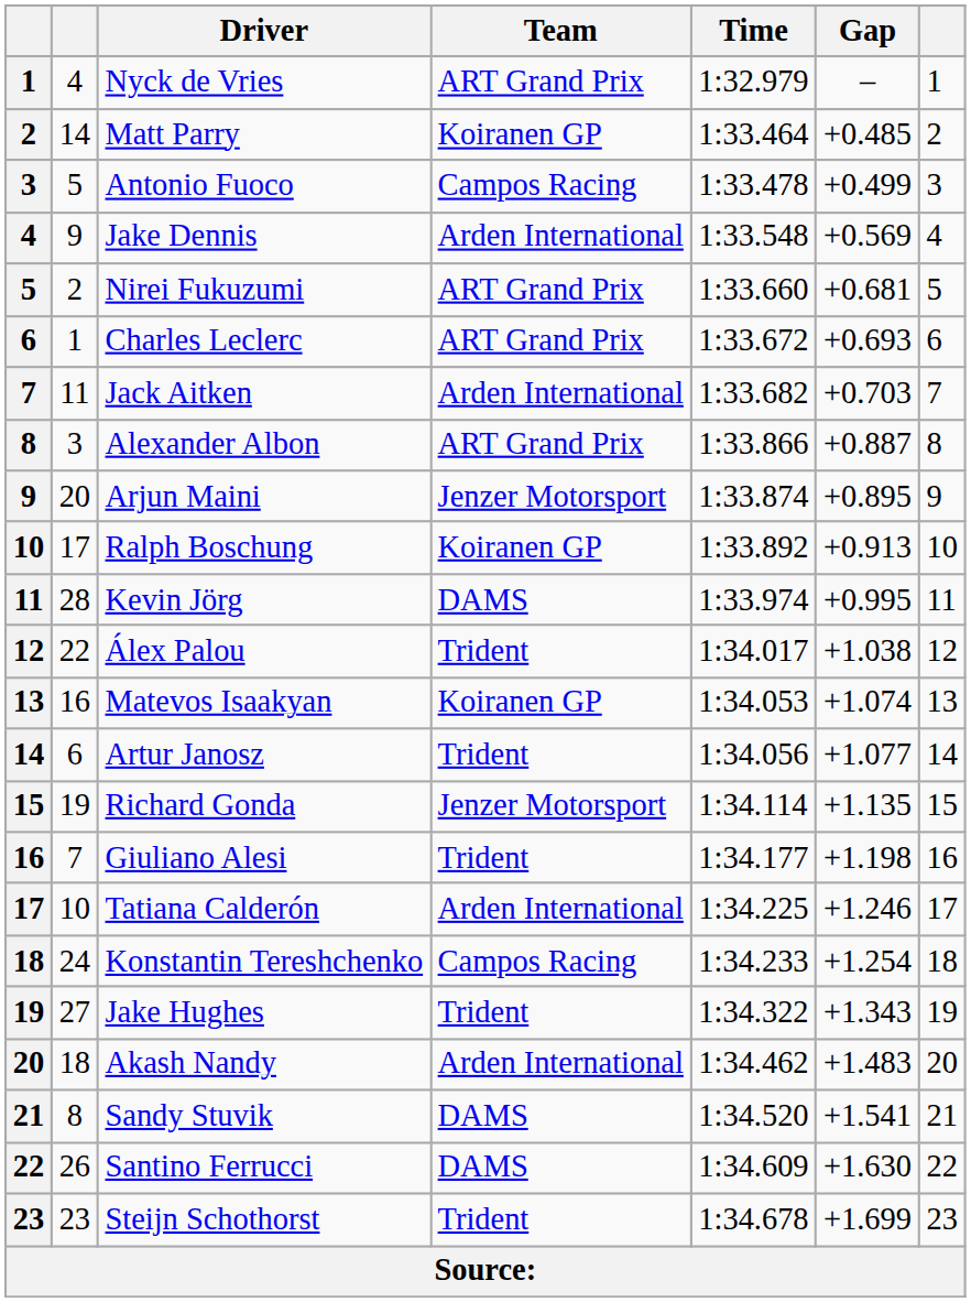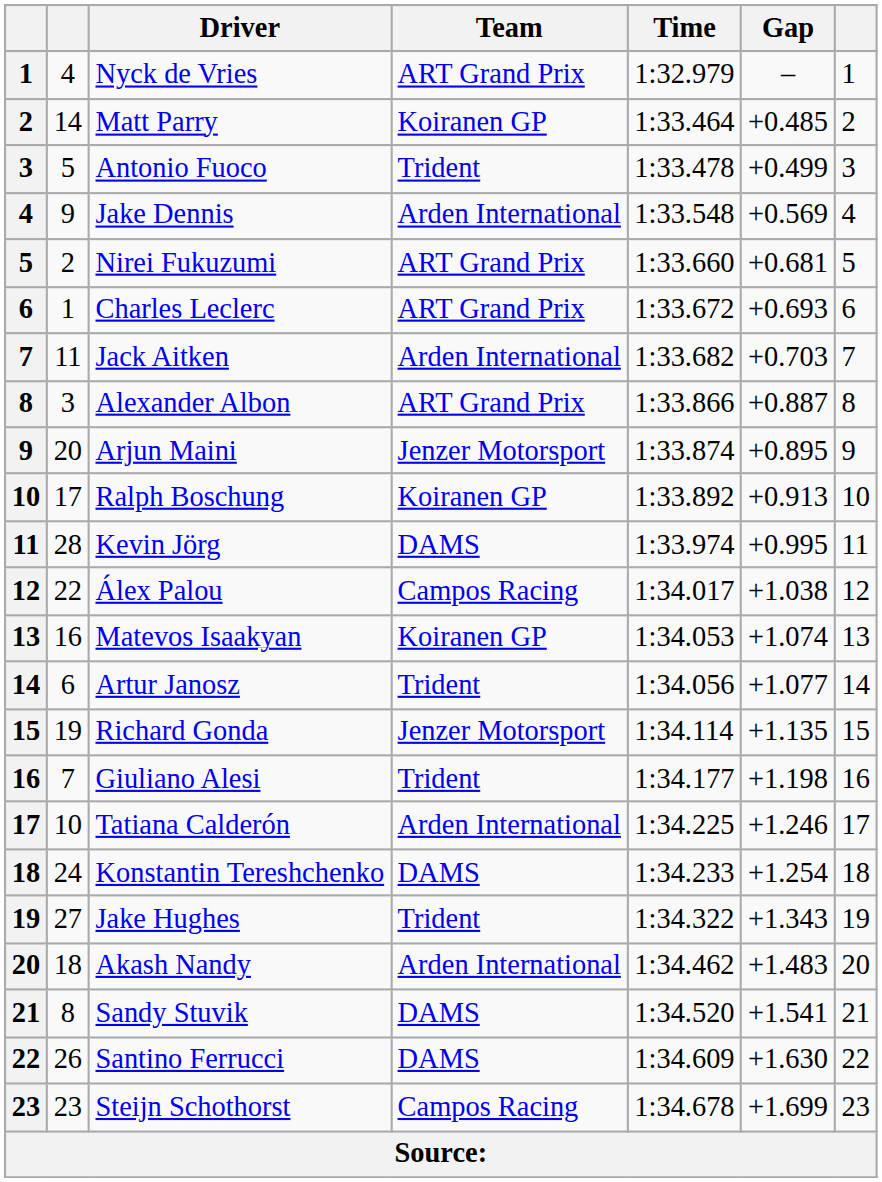 <table class="wikitable" style="font-size:85%">
 <tr>
 <th></th>
 <th></th>
 <th>Driver</th>
 <th>Team</th>
 <th>Time</th>
 <th>Gap</th>
 <th></th>
 </tr>
 <tr>
 <th>1</th>
 <td align="center">4</td>
 <td> <a href='#'>Nyck de Vries</a></td>
 <td><a href='#'>ART Grand Prix</a></td>
 <td>1:32.979</td>
 <td align="center">–</td>
 <td>1</td>
 </tr>
 <tr>
 <th>2</th>
 <td align="center">14</td>
 <td> <a href='#'>Matt Parry</a></td>
 <td><a href='#'>Koiranen GP</a></td>
 <td>1:33.464</td>
 <td>+0.485</td>
 <td>2</td>
 </tr>
 <tr>
 <th>3</th>
 <td align="center">5</td>
 <td> <a href='#'>Antonio Fuoco</a></td>
-<td><a href='#'>Campos Racing</a></td>
+<td><a href='#'>Trident</a></td>
 <td>1:33.478</td>
 <td>+0.499</td>
 <td>3</td>
 </tr>
 <tr>
 <th>4</th>
 <td align="center">9</td>
 <td> <a href='#'>Jake Dennis</a></td>
 <td><a href='#'>Arden International</a></td>
 <td>1:33.548</td>
 <td>+0.569</td>
 <td>4</td>
 </tr>
 <tr>
 <th>5</th>
 <td align="center">2</td>
 <td> <a href='#'>Nirei Fukuzumi</a></td>
 <td><a href='#'>ART Grand Prix</a></td>
 <td>1:33.660</td>
 <td>+0.681</td>
 <td>5</td>
 </tr>
 <tr>
 <th>6</th>
 <td align="center">1</td>
 <td> <a href='#'>Charles Leclerc</a></td>
 <td><a href='#'>ART Grand Prix</a></td>
 <td>1:33.672</td>
 <td>+0.693</td>
 <td>6</td>
 </tr>
 <tr>
 <th>7</th>
 <td align="center">11</td>
 <td> <a href='#'>Jack Aitken</a></td>
 <td><a href='#'>Arden International</a></td>
 <td>1:33.682</td>
 <td>+0.703</td>
 <td>7</td>
 </tr>
 <tr>
 <th>8</th>
 <td align="center">3</td>
 <td> <a href='#'>Alexander Albon</a></td>
 <td><a href='#'>ART Grand Prix</a></td>
 <td>1:33.866</td>
 <td>+0.887</td>
 <td>8</td>
 </tr>
 <tr>
 <th>9</th>
 <td align="center">20</td>
 <td> <a href='#'>Arjun Maini</a></td>
 <td><a href='#'>Jenzer Motorsport</a></td>
 <td>1:33.874</td>
 <td>+0.895</td>
 <td>9</td>
 </tr>
 <tr>
 <th>10</th>
 <td align="center">17</td>
 <td> <a href='#'>Ralph Boschung</a></td>
 <td><a href='#'>Koiranen GP</a></td>
 <td>1:33.892</td>
 <td>+0.913</td>
 <td>10</td>
 </tr>
 <tr>
 <th>11</th>
 <td align="center">28</td>
 <td> <a href='#'>Kevin Jörg</a></td>
 <td><a href='#'>DAMS</a></td>
 <td>1:33.974</td>
 <td>+0.995</td>
 <td>11</td>
 </tr>
 <tr>
 <th>12</th>
 <td align="center">22</td>
 <td> <a href='#'>Álex Palou</a></td>
-<td><a href='#'>Trident</a></td>
+<td><a href='#'>Campos Racing</a></td>
 <td>1:34.017</td>
 <td>+1.038</td>
 <td>12</td>
 </tr>
 <tr>
 <th>13</th>
 <td align="center">16</td>
 <td> <a href='#'>Matevos Isaakyan</a></td>
 <td><a href='#'>Koiranen GP</a></td>
 <td>1:34.053</td>
 <td>+1.074</td>
 <td>13</td>
 </tr>
 <tr>
 <th>14</th>
 <td align="center">6</td>
 <td> <a href='#'>Artur Janosz</a></td>
 <td><a href='#'>Trident</a></td>
 <td>1:34.056</td>
 <td>+1.077</td>
 <td>14</td>
 </tr>
 <tr>
 <th>15</th>
 <td align="center">19</td>
 <td> <a href='#'>Richard Gonda</a></td>
 <td><a href='#'>Jenzer Motorsport</a></td>
 <td>1:34.114</td>
 <td>+1.135</td>
 <td>15</td>
 </tr>
 <tr>
 <th>16</th>
 <td align="center">7</td>
 <td> <a href='#'>Giuliano Alesi</a></td>
 <td><a href='#'>Trident</a></td>
 <td>1:34.177</td>
 <td>+1.198</td>
 <td>16</td>
 </tr>
 <tr>
 <th>17</th>
 <td align="center">10</td>
 <td> <a href='#'>Tatiana Calderón</a></td>
 <td><a href='#'>Arden International</a></td>
 <td>1:34.225</td>
 <td>+1.246</td>
 <td>17</td>
 </tr>
 <tr>
 <th>18</th>
 <td align="center">24</td>
 <td> <a href='#'>Konstantin Tereshchenko</a></td>
-<td><a href='#'>Campos Racing</a></td>
+<td><a href='#'>DAMS</a></td>
 <td>1:34.233</td>
 <td>+1.254</td>
 <td>18</td>
 </tr>
 <tr>
 <th>19</th>
 <td align="center">27</td>
 <td> <a href='#'>Jake Hughes</a></td>
 <td><a href='#'>Trident</a></td>
 <td>1:34.322</td>
 <td>+1.343</td>
 <td>19</td>
 </tr>
 <tr>
 <th>20</th>
 <td align="center">18</td>
 <td> <a href='#'>Akash Nandy</a></td>
 <td><a href='#'>Arden International</a></td>
 <td>1:34.462</td>
 <td>+1.483</td>
 <td>20</td>
 </tr>
 <tr>
 <th>21</th>
 <td align="center">8</td>
 <td> <a href='#'>Sandy Stuvik</a></td>
 <td><a href='#'>DAMS</a></td>
 <td>1:34.520</td>
 <td>+1.541</td>
 <td>21</td>
 </tr>
 <tr>
 <th>22</th>
 <td align="center">26</td>
 <td> <a href='#'>Santino Ferrucci</a></td>
 <td><a href='#'>DAMS</a></td>
 <td>1:34.609</td>
 <td>+1.630</td>
 <td>22</td>
 </tr>
 <tr>
 <th>23</th>
 <td align="center">23</td>
 <td> <a href='#'>Steijn Schothorst</a></td>
-<td><a href='#'>Trident</a></td>
+<td><a href='#'>Campos Racing</a></td>
 <td>1:34.678</td>
 <td>+1.699</td>
 <td>23</td>
 </tr>
 <tr>
 <th colspan="7">Source:</th>
 </tr>
 <tr>
 </tr>
 </table>
